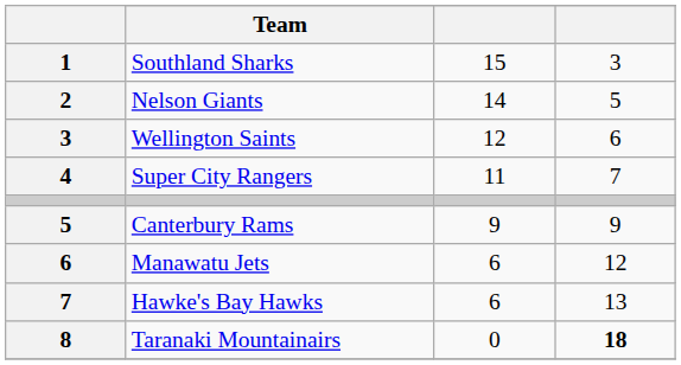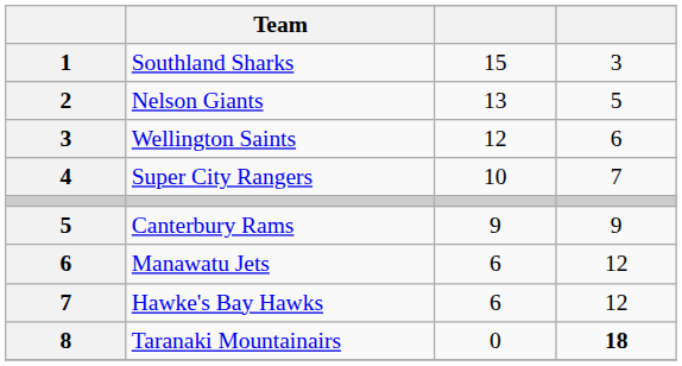 <table class="wikitable" width="35%" style="font-size:95%; text-align:center">
 <tr>
 <th width="5%" rowspan=2></th>
 </tr>
 <tr>
 <th width="10%">Team</th>
 <th width="5%"></th>
 <th width="5%"></th>
 </tr>
 <tr>
 <th>1</th>
 <td align=left><a href='#'>Southland Sharks</a></td>
 <td>15</td>
 <td>3</td>
 </tr>
 <tr>
 <th>2</th>
 <td align=left><a href='#'>Nelson Giants</a></td>
-<td>14</td>
+<td>13</td>
 <td>5</td>
 </tr>
 <tr>
 <th>3</th>
 <td align=left><a href='#'>Wellington Saints</a></td>
 <td>12</td>
 <td>6</td>
 </tr>
 <tr>
 <th>4</th>
 <td align=left><a href='#'>Super City Rangers</a></td>
-<td>11</td>
+<td>10</td>
 <td>7</td>
 </tr>
 <tr bgcolor="#cccccc">
 <td></td>
 <td></td>
 <td></td>
 <td></td>
 </tr>
 <tr>
 <th>5</th>
 <td align=left><a href='#'>Canterbury Rams</a></td>
 <td>9</td>
 <td>9</td>
 </tr>
 <tr>
 <th>6</th>
 <td align=left><a href='#'>Manawatu Jets</a></td>
 <td>6</td>
 <td>12</td>
 </tr>
 <tr>
 <th>7</th>
 <td align=left><a href='#'>Hawke's Bay Hawks</a></td>
 <td>6</td>
-<td>13</td>
+<td>12</td>
 </tr>
 <tr>
 <th>8</th>
 <td align=left><a href='#'>Taranaki Mountainairs</a></td>
 <td>0</td>
 <td><strong>18</strong></td>
 </tr>
 <tr>
 </tr>
 </table>
